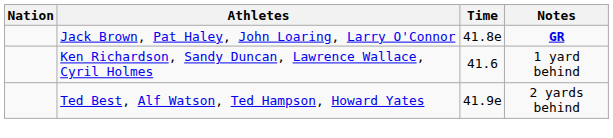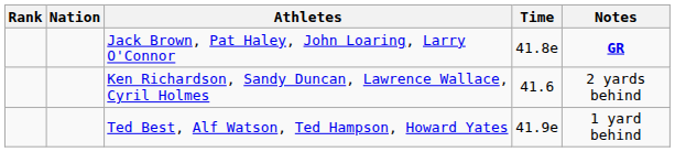 <table class="wikitable sortable" style="text-align:center">
 <tr>
+<th>Rank</th>
 <th>Nation</th>
 <th>Athletes</th>
 <th>Time</th>
 <th>Notes</th>
 </tr>
 <tr>
+<td></td>
 <td align=left></td>
 <td align=left><a href='#'>Jack Brown</a>, <a href='#'>Pat Haley</a>, <a href='#'>John Loaring</a>, <a href='#'>Larry O'Connor</a></td>
 <td>41.8e</td>
 <td><strong><a href='#'>GR</a></strong></td>
 </tr>
 <tr>
+<td></td>
 <td align=left></td>
 <td align=left><a href='#'>Ken Richardson</a>, <a href='#'>Sandy Duncan</a>, <a href='#'>Lawrence Wallace</a>, <a href='#'>Cyril Holmes</a></td>
 <td>41.6</td>
-<td>1 yard behind</td>
+<td>2 yards behind</td>
 </tr>
 <tr>
+<td></td>
 <td align=left></td>
 <td align=left><a href='#'>Ted Best</a>, <a href='#'>Alf Watson</a>, <a href='#'>Ted Hampson</a>, <a href='#'>Howard Yates</a></td>
 <td>41.9e</td>
-<td>2 yards behind</td>
+<td>1 yard behind</td>
 </tr>
 </table>
